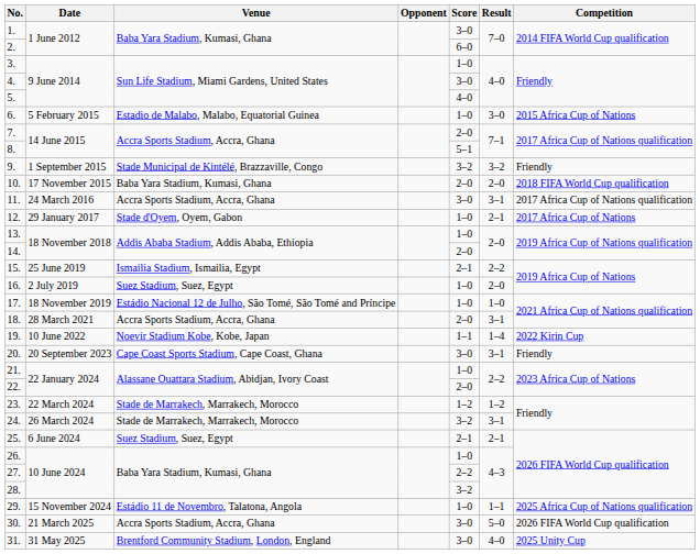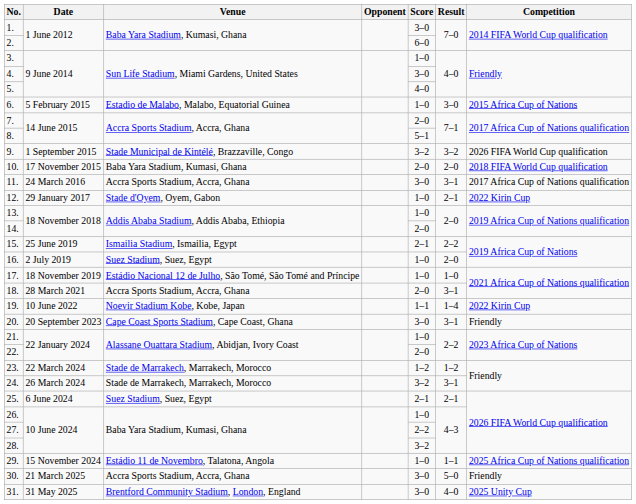 <table class="wikitable sortable">
 <tr>
 <th>No.</th>
 <th>Date</th>
 <th>Venue</th>
 <th>Opponent</th>
 <th>Score</th>
 <th>Result</th>
 <th>Competition</th>
 </tr>
 <tr>
 <td>1.</td>
 <td rowspan=2>1 June 2012</td>
 <td rowspan=2><a href='#'>Baba Yara Stadium</a>, Kumasi, Ghana</td>
 <td rowspan=2></td>
 <td align=center>3–0</td>
 <td rowspan=2 align=center>7–0</td>
 <td rowspan=2><a href='#'>2014 FIFA World Cup qualification</a></td>
 </tr>
 <tr>
 <td>2.</td>
 <td align=center>6–0</td>
 </tr>
 <tr>
 <td>3.</td>
 <td rowspan=3>9 June 2014</td>
 <td rowspan=3><a href='#'>Sun Life Stadium</a>, Miami Gardens, United States</td>
 <td rowspan=3></td>
 <td align=center>1–0</td>
 <td rowspan=3 align=center>4–0</td>
 <td rowspan=3><a href='#'>Friendly</a></td>
 </tr>
 <tr>
 <td>4.</td>
 <td align=center>3–0</td>
 </tr>
 <tr>
 <td>5.</td>
 <td align=center>4–0</td>
 </tr>
 <tr>
 <td>6.</td>
 <td>5 February 2015</td>
 <td><a href='#'>Estadio de Malabo</a>, Malabo, Equatorial Guinea</td>
 <td></td>
 <td align=center>1–0</td>
 <td align=center>3–0</td>
 <td><a href='#'>2015 Africa Cup of Nations</a></td>
 </tr>
 <tr>
 <td>7.</td>
 <td rowspan=2>14 June 2015</td>
 <td rowspan=2><a href='#'>Accra Sports Stadium</a>, Accra, Ghana</td>
 <td rowspan=2></td>
 <td align=center>2–0</td>
 <td rowspan=2 align=center>7–1</td>
 <td rowspan=2><a href='#'>2017 Africa Cup of Nations qualification</a></td>
 </tr>
 <tr>
 <td>8.</td>
 <td align=center>5–1</td>
 </tr>
 <tr>
 <td>9.</td>
 <td>1 September 2015</td>
 <td><a href='#'>Stade Municipal de Kintélé</a>, Brazzaville, Congo</td>
 <td></td>
 <td align=center>3–2</td>
 <td align=center>3–2</td>
-<td>Friendly</td>
+<td>2026 FIFA World Cup qualification</td>
 </tr>
 <tr>
 <td>10.</td>
 <td>17 November 2015</td>
 <td>Baba Yara Stadium, Kumasi, Ghana</td>
 <td></td>
 <td align=center>2–0</td>
 <td align=center>2–0</td>
 <td><a href='#'>2018 FIFA World Cup qualification</a></td>
 </tr>
 <tr>
 <td>11.</td>
 <td>24 March 2016</td>
 <td>Accra Sports Stadium, Accra, Ghana</td>
 <td></td>
 <td align=center>3–0</td>
 <td align=center>3–1</td>
 <td>2017 Africa Cup of Nations qualification</td>
 </tr>
 <tr>
 <td>12.</td>
 <td>29 January 2017</td>
 <td><a href='#'>Stade d'Oyem</a>, Oyem, Gabon</td>
 <td></td>
 <td align=center>1–0</td>
 <td align=center>2–1</td>
-<td><a href='#'>2017 Africa Cup of Nations</a></td>
+<td><a href='#'>2022 Kirin Cup</a></td>
 </tr>
 <tr>
 <td>13.</td>
 <td rowspan=2>18 November 2018</td>
 <td rowspan=2><a href='#'>Addis Ababa Stadium</a>, Addis Ababa, Ethiopia</td>
 <td rowspan=2></td>
 <td align=center>1–0</td>
 <td rowspan=2 align=center>2–0</td>
 <td rowspan=2><a href='#'>2019 Africa Cup of Nations qualification</a></td>
 </tr>
 <tr>
 <td>14.</td>
 <td align=center>2–0</td>
 </tr>
 <tr>
 <td>15.</td>
 <td>25 June 2019</td>
 <td><a href='#'>Ismailia Stadium</a>, Ismailia, Egypt</td>
 <td></td>
 <td align=center>2–1</td>
 <td align=center>2–2</td>
 <td rowspan=2><a href='#'>2019 Africa Cup of Nations</a></td>
 </tr>
 <tr>
 <td>16.</td>
 <td>2 July 2019</td>
 <td><a href='#'>Suez Stadium</a>, Suez, Egypt</td>
 <td></td>
 <td align=center>1–0</td>
 <td align=center>2–0</td>
 </tr>
 <tr>
 <td>17.</td>
 <td>18 November 2019</td>
 <td><a href='#'>Estádio Nacional 12 de Julho</a>, São Tomé, São Tomé and Príncipe</td>
 <td></td>
 <td align=center>1–0</td>
 <td align=center>1–0</td>
 <td rowspan=2><a href='#'>2021 Africa Cup of Nations qualification</a></td>
 </tr>
 <tr>
 <td>18.</td>
 <td>28 March 2021</td>
 <td>Accra Sports Stadium, Accra, Ghana</td>
 <td></td>
 <td align=center>2–0</td>
 <td align=center>3–1</td>
 </tr>
 <tr>
 <td>19.</td>
 <td>10 June 2022</td>
 <td><a href='#'>Noevir Stadium Kobe</a>, Kobe, Japan</td>
 <td></td>
 <td align=center>1–1</td>
 <td align=center>1–4</td>
 <td><a href='#'>2022 Kirin Cup</a></td>
 </tr>
 <tr>
 <td>20.</td>
 <td>20 September 2023</td>
 <td><a href='#'>Cape Coast Sports Stadium</a>, Cape Coast, Ghana</td>
 <td></td>
 <td align=center>3–0</td>
 <td align=center>3–1</td>
 <td>Friendly</td>
 </tr>
 <tr>
 <td>21.</td>
 <td rowspan=2>22 January 2024</td>
 <td rowspan=2><a href='#'>Alassane Ouattara Stadium</a>, Abidjan, Ivory Coast</td>
 <td rowspan=2></td>
 <td align=center>1–0</td>
 <td rowspan=2 align=center>2–2</td>
 <td rowspan=2><a href='#'>2023 Africa Cup of Nations</a></td>
 </tr>
 <tr>
 <td>22.</td>
 <td align=center>2–0</td>
 </tr>
 <tr>
 <td>23.</td>
 <td>22 March 2024</td>
 <td><a href='#'>Stade de Marrakech</a>, Marrakech, Morocco</td>
 <td></td>
 <td align=center>1–2</td>
 <td align=center>1–2</td>
 <td rowspan=2>Friendly</td>
 </tr>
 <tr>
 <td>24.</td>
 <td>26 March 2024</td>
 <td>Stade de Marrakech, Marrakech, Morocco</td>
 <td></td>
 <td align=center>3–2</td>
 <td align=center>3–1</td>
 </tr>
 <tr>
 <td>25.</td>
 <td>6 June 2024</td>
 <td><a href='#'>Suez Stadium</a>, Suez, Egypt</td>
 <td></td>
 <td align=center>2–1</td>
 <td align=center>2–1</td>
 <td rowspan=4><a href='#'>2026 FIFA World Cup qualification</a></td>
 </tr>
 <tr>
 <td>26.</td>
 <td rowspan=3>10 June 2024</td>
 <td rowspan=3>Baba Yara Stadium, Kumasi, Ghana</td>
 <td rowspan=3></td>
 <td align=center>1–0</td>
 <td align=center rowspan=3>4–3</td>
 </tr>
 <tr>
 <td>27.</td>
 <td align=center>2–2</td>
 </tr>
 <tr>
 <td>28.</td>
 <td align=center>3–2</td>
 </tr>
 <tr>
 <td>29.</td>
 <td>15 November 2024</td>
 <td><a href='#'>Estádio 11 de Novembro</a>, Talatona, Angola</td>
 <td></td>
 <td align=center>1–0</td>
 <td align=center>1–1</td>
 <td><a href='#'>2025 Africa Cup of Nations qualification</a></td>
 </tr>
 <tr>
 <td>30.</td>
 <td>21 March 2025</td>
 <td>Accra Sports Stadium, Accra, Ghana</td>
 <td></td>
 <td align=center>3–0</td>
 <td align=center>5–0</td>
-<td>2026 FIFA World Cup qualification</td>
+<td>Friendly</td>
 </tr>
 <tr>
 <td>31.</td>
 <td>31 May 2025</td>
 <td><a href='#'>Brentford Community Stadium</a>, <a href='#'>London</a>, England</td>
 <td></td>
 <td align=center>3–0</td>
 <td align=center>4–0</td>
 <td><a href='#'>2025 Unity Cup</a></td>
 </tr>
 </table>
